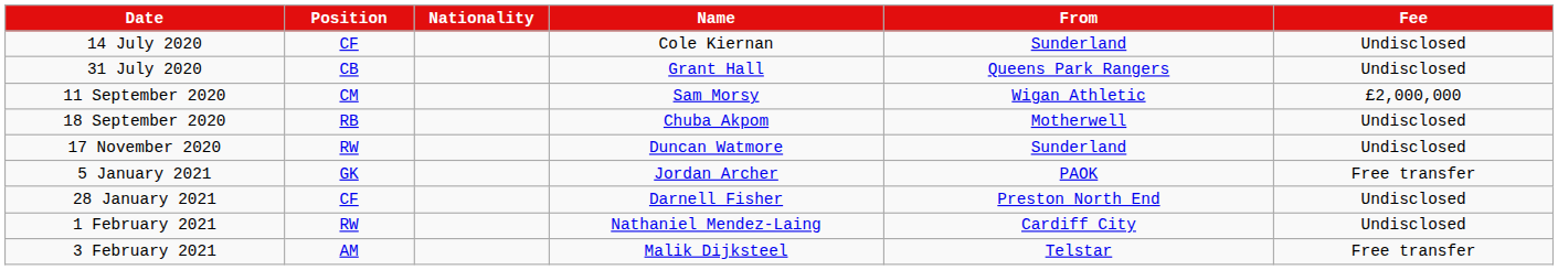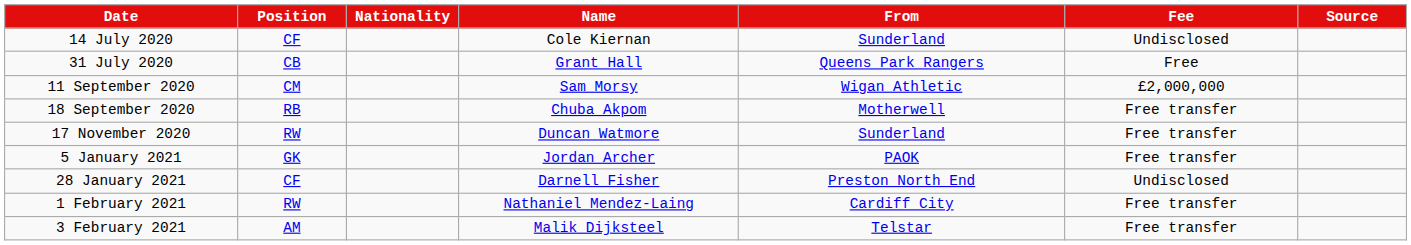 <table class="wikitable"  style="text-align:center; width:100%; ">
 <tr>
 <th style="background:#E20E0E; color:white; width:15%">Date</th>
 <th style="background:#E20E0E; color:white; width:07%">Position</th>
 <th style="background:#E20E0E; color:white; width:07%">Nationality</th>
 <th style="background:#E20E0E; color:white; width:18%">Name</th>
 <th style="background:#E20E0E; color:white; width:21%">From</th>
 <th style="background:#E20E0E; color:white; width:15%">Fee</th>
+<th style="background:#E20E0E; color:white; width:07%">Source</th>
 </tr>
 <tr>
 <td>14 July 2020</td>
 <td><a href='#'>CF</a></td>
 <td></td>
 <td>Cole Kiernan</td>
 <td><a href='#'>Sunderland</a></td>
 <td>Undisclosed</td>
+<td></td>
 </tr>
 <tr>
 <td>31 July 2020</td>
 <td><a href='#'>CB</a></td>
 <td></td>
 <td><a href='#'>Grant Hall</a></td>
 <td><a href='#'>Queens Park Rangers</a></td>
-<td>Undisclosed</td>
+<td>Free</td>
+<td></td>
 </tr>
 <tr>
 <td>11 September 2020</td>
 <td><a href='#'>CM</a></td>
 <td></td>
 <td><a href='#'>Sam Morsy</a></td>
 <td><a href='#'>Wigan Athletic</a></td>
 <td>£2,000,000</td>
+<td></td>
 </tr>
 <tr>
 <td>18 September 2020</td>
 <td><a href='#'>RB</a></td>
 <td></td>
 <td><a href='#'>Chuba Akpom</a></td>
 <td> <a href='#'>Motherwell</a></td>
-<td>Undisclosed</td>
+<td>Free transfer</td>
+<td></td>
 </tr>
 <tr>
 <td>17 November 2020</td>
 <td><a href='#'>RW</a></td>
 <td></td>
 <td><a href='#'>Duncan Watmore</a></td>
 <td><a href='#'>Sunderland</a></td>
-<td>Undisclosed</td>
+<td>Free transfer</td>
+<td></td>
 </tr>
 <tr>
 <td>5 January 2021</td>
 <td><a href='#'>GK</a></td>
 <td></td>
 <td><a href='#'>Jordan Archer</a></td>
 <td> <a href='#'>PAOK</a></td>
 <td>Free transfer</td>
+<td></td>
 </tr>
 <tr>
 <td>28 January 2021</td>
 <td><a href='#'>CF</a></td>
 <td></td>
 <td><a href='#'>Darnell Fisher</a></td>
 <td><a href='#'>Preston North End</a></td>
 <td>Undisclosed</td>
+<td></td>
 </tr>
 <tr>
 <td>1 February 2021</td>
 <td><a href='#'>RW</a></td>
 <td></td>
 <td><a href='#'>Nathaniel Mendez-Laing</a></td>
 <td> <a href='#'>Cardiff City</a></td>
-<td>Undisclosed</td>
+<td>Free transfer</td>
+<td></td>
 </tr>
 <tr>
 <td>3 February 2021</td>
 <td><a href='#'>AM</a></td>
 <td></td>
 <td><a href='#'>Malik Dijksteel</a></td>
 <td> <a href='#'>Telstar</a></td>
 <td>Free transfer</td>
+<td></td>
 </tr>
 </table>
